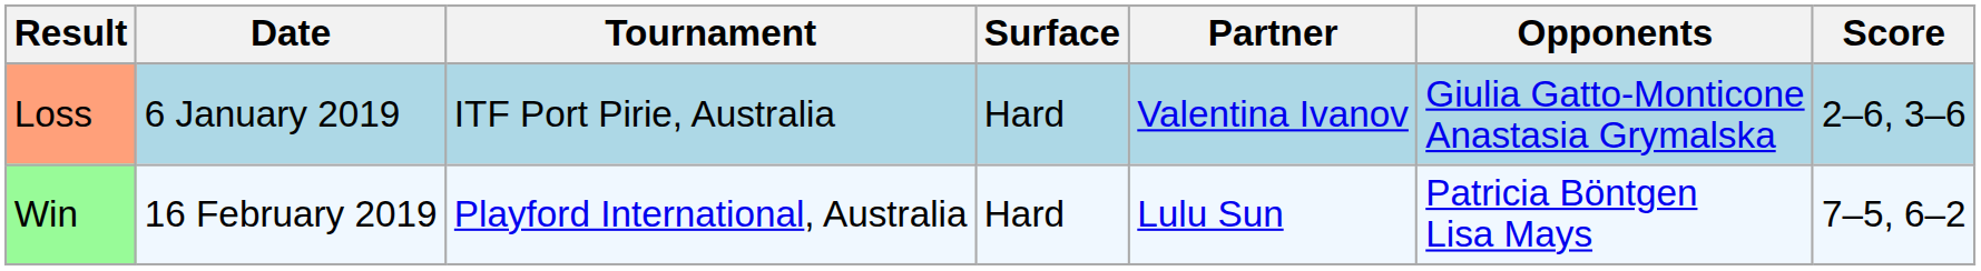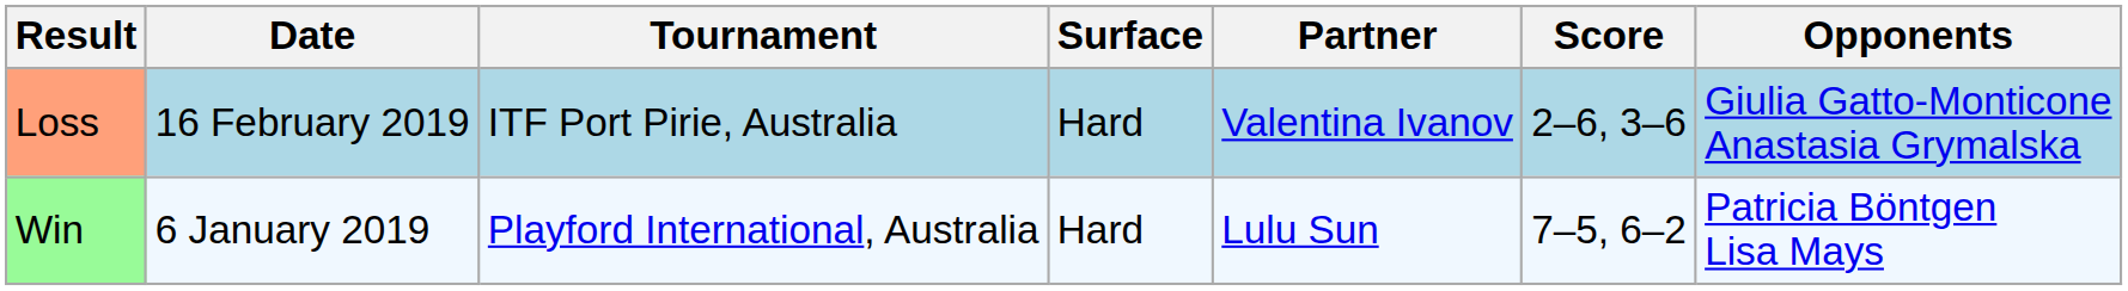 <table class="sortable wikitable">
 <tr>
 <th>Result</th>
 <th>Date</th>
 <th>Tournament</th>
 <th>Surface</th>
 <th>Partner</th>
+<th class="unsortable">Score</th>
 <th>Opponents</th>
-<th class="unsortable">Score</th>
 </tr>
 <tr style="background:lightblue;">
 <td style="background:#ffa07a;">Loss</td>
-<td>6 January 2019</td>
+<td>16 February 2019</td>
 <td>ITF Port Pirie, Australia</td>
 <td>Hard</td>
 <td> <a href='#'>Valentina Ivanov</a></td>
+<td>2–6, 3–6</td>
 <td> <a href='#'>Giulia Gatto-Monticone</a> <br>  <a href='#'>Anastasia Grymalska</a></td>
-<td>2–6, 3–6</td>
 </tr>
 <tr style="background:#f0f8ff;">
 <td style="background:#98fb98;">Win</td>
-<td>16 February 2019</td>
+<td>6 January 2019</td>
 <td><a href='#'>Playford International</a>, Australia</td>
 <td>Hard</td>
 <td> <a href='#'>Lulu Sun</a></td>
+<td>7–5, 6–2</td>
 <td> <a href='#'>Patricia Böntgen</a> <br>  <a href='#'>Lisa Mays</a></td>
-<td>7–5, 6–2</td>
 </tr>
 </table>
